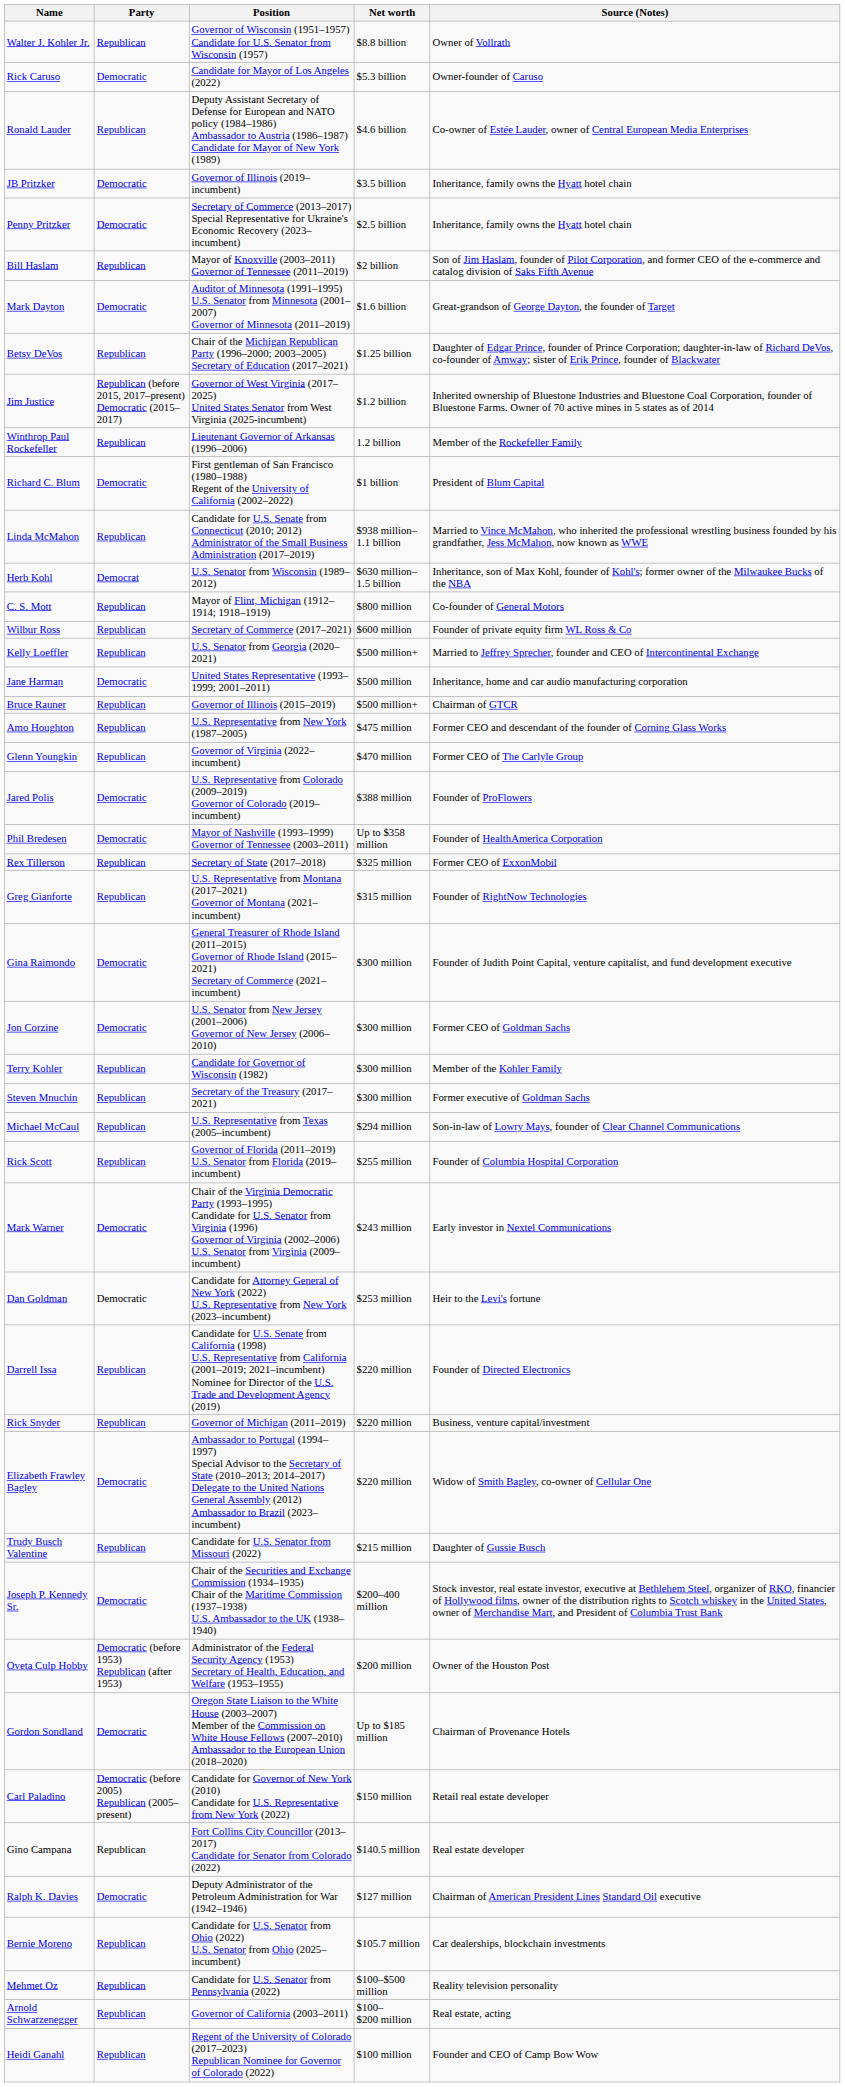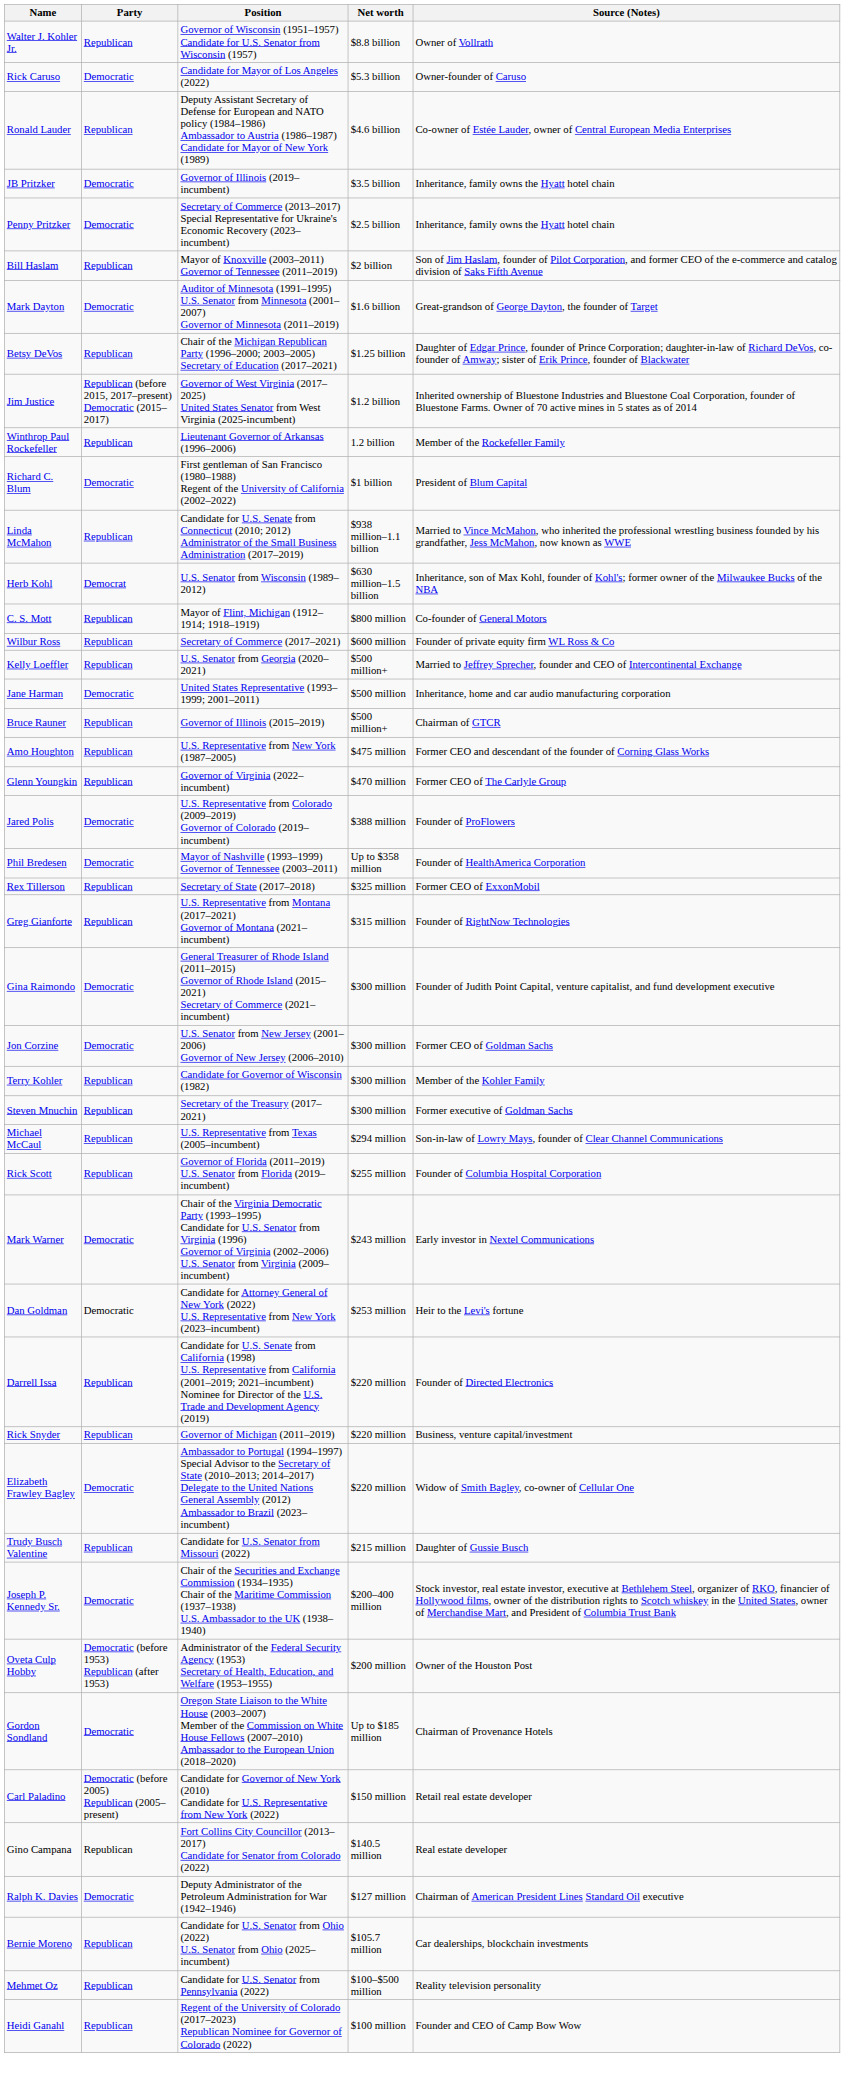 <table class="wikitable sortable">
 <tr>
 <th>Name</th>
 <th>Party</th>
 <th>Position</th>
 <th>Net worth</th>
 <th>Source (Notes)</th>
 </tr>
 <tr>
 <td><a href='#'>Walter J. Kohler Jr.</a></td>
 <td><a href='#'>Republican</a></td>
 <td><a href='#'>Governor of Wisconsin</a> (1951–1957)<br><a href='#'>Candidate for U.S. Senator from Wisconsin</a> (1957)</td>
 <td>$8.8 billion</td>
 <td>Owner of <a href='#'>Vollrath</a></td>
 </tr>
 <tr>
 <td><a href='#'>Rick Caruso</a></td>
 <td><a href='#'>Democratic</a></td>
 <td><a href='#'>Candidate for Mayor of Los Angeles</a> (2022)</td>
 <td>$5.3 billion</td>
 <td>Owner-founder of <a href='#'>Caruso</a></td>
 </tr>
 <tr>
 <td><a href='#'>Ronald Lauder</a></td>
 <td><a href='#'>Republican</a></td>
 <td>Deputy Assistant Secretary of Defense for European and NATO policy (1984–1986)<br><a href='#'>Ambassador to Austria</a> (1986–1987)<br><a href='#'>Candidate for Mayor of New York</a> (1989)</td>
 <td>$4.6 billion</td>
 <td>Co-owner of <a href='#'>Estée Lauder</a>, owner of <a href='#'>Central European Media Enterprises</a></td>
 </tr>
 <tr>
 <td><a href='#'>JB Pritzker</a></td>
 <td><a href='#'>Democratic</a></td>
 <td><a href='#'>Governor of Illinois</a> (2019–incumbent)</td>
 <td>$3.5 billion</td>
 <td>Inheritance, family owns the <a href='#'>Hyatt</a> hotel chain</td>
 </tr>
 <tr>
 <td><a href='#'>Penny Pritzker</a></td>
 <td><a href='#'>Democratic</a></td>
 <td><a href='#'>Secretary of Commerce</a> (2013–2017)<br>Special Representative for Ukraine's Economic Recovery (2023–incumbent)</td>
 <td>$2.5 billion</td>
 <td>Inheritance, family owns the <a href='#'>Hyatt</a> hotel chain</td>
 </tr>
 <tr>
 <td><a href='#'>Bill Haslam</a></td>
 <td><a href='#'>Republican</a></td>
 <td>Mayor of <a href='#'>Knoxville</a> (2003–2011)<br><a href='#'>Governor of Tennessee</a> (2011–2019)</td>
 <td>$2 billion</td>
 <td>Son of <a href='#'>Jim Haslam</a>, founder of <a href='#'>Pilot Corporation</a>, and former CEO of the e-commerce and catalog division of <a href='#'>Saks Fifth Avenue</a></td>
 </tr>
 <tr>
 <td><a href='#'>Mark Dayton</a></td>
 <td><a href='#'>Democratic</a></td>
 <td><a href='#'>Auditor of Minnesota</a> (1991–1995)<br><a href='#'>U.S. Senator</a> from <a href='#'>Minnesota</a> (2001–2007)<br><a href='#'>Governor of Minnesota</a> (2011–2019)</td>
 <td>$1.6 billion</td>
 <td>Great-grandson of <a href='#'>George Dayton</a>, the founder of <a href='#'>Target</a></td>
 </tr>
 <tr>
 <td><a href='#'>Betsy DeVos</a></td>
 <td><a href='#'>Republican</a></td>
 <td>Chair of the <a href='#'>Michigan Republican Party</a> (1996–2000; 2003–2005)<br><a href='#'>Secretary of Education</a> (2017–2021)</td>
 <td>$1.25 billion</td>
 <td>Daughter of <a href='#'>Edgar Prince</a>, founder of Prince Corporation; daughter-in-law of <a href='#'>Richard DeVos</a>, co-founder of <a href='#'>Amway</a>; sister of <a href='#'>Erik Prince</a>, founder of <a href='#'>Blackwater</a></td>
 </tr>
 <tr>
 <td><a href='#'>Jim Justice</a></td>
 <td><a href='#'>Republican</a> (before 2015, 2017–present)<br><a href='#'>Democratic</a> (2015–2017)</td>
 <td><a href='#'>Governor of West Virginia</a> (2017–2025)<br><a href='#'>United States Senator</a> from West Virginia (2025-incumbent)</td>
 <td>$1.2 billion</td>
 <td>Inherited ownership of Bluestone Industries and Bluestone Coal Corporation, founder of Bluestone Farms. Owner of 70 active mines in 5 states as of 2014</td>
 </tr>
 <tr>
 <td><a href='#'>Winthrop Paul Rockefeller</a></td>
 <td><a href='#'>Republican</a></td>
 <td><a href='#'>Lieutenant Governor of Arkansas</a> (1996–2006)</td>
 <td>1.2 billion</td>
 <td>Member of the <a href='#'>Rockefeller Family</a></td>
 </tr>
 <tr>
 <td><a href='#'>Richard C. Blum</a></td>
 <td><a href='#'>Democratic</a></td>
 <td>First gentleman of San Francisco (1980–1988)<br>Regent of the <a href='#'>University of California</a> (2002–2022)</td>
 <td>$1 billion</td>
 <td>President of <a href='#'>Blum Capital</a></td>
 </tr>
 <tr>
 <td><a href='#'>Linda McMahon</a></td>
 <td><a href='#'>Republican</a></td>
 <td>Candidate for <a href='#'>U.S. Senate</a> from <a href='#'>Connecticut</a> (2010; 2012)<br><a href='#'>Administrator of the Small Business Administration</a> (2017–2019)</td>
 <td>$938 million–1.1 billion</td>
 <td>Married to <a href='#'>Vince McMahon</a>, who inherited the professional wrestling business founded by his grandfather, <a href='#'>Jess McMahon</a>, now known as <a href='#'>WWE</a></td>
 </tr>
 <tr>
 <td><a href='#'>Herb Kohl</a></td>
 <td><a href='#'>Democrat</a></td>
 <td><a href='#'>U.S. Senator</a> from <a href='#'>Wisconsin</a> (1989–2012)</td>
 <td>$630 million–1.5 billion</td>
 <td>Inheritance, son of Max Kohl, founder of <a href='#'>Kohl's</a>; former owner of the <a href='#'>Milwaukee Bucks</a> of the <a href='#'>NBA</a></td>
 </tr>
 <tr>
 <td><a href='#'>C. S. Mott</a></td>
 <td><a href='#'>Republican</a></td>
 <td>Mayor of <a href='#'>Flint, Michigan</a> (1912–1914; 1918–1919)</td>
 <td>$800 million</td>
 <td>Co-founder of <a href='#'>General Motors</a></td>
 </tr>
 <tr>
 <td><a href='#'>Wilbur Ross</a></td>
 <td><a href='#'>Republican</a></td>
 <td><a href='#'>Secretary of Commerce</a> (2017–2021)</td>
 <td>$600 million</td>
 <td>Founder of private equity firm <a href='#'>WL Ross & Co</a></td>
 </tr>
 <tr>
 <td><a href='#'>Kelly Loeffler</a></td>
 <td><a href='#'>Republican</a></td>
 <td><a href='#'>U.S. Senator</a> from <a href='#'>Georgia</a> (2020–2021)</td>
 <td>$500 million+</td>
 <td>Married to <a href='#'>Jeffrey Sprecher</a>, founder and CEO of <a href='#'>Intercontinental Exchange</a></td>
 </tr>
 <tr>
 <td><a href='#'>Jane Harman</a></td>
 <td><a href='#'>Democratic</a></td>
 <td><a href='#'>United States Representative</a> (1993–1999; 2001–2011)</td>
 <td>$500 million</td>
 <td>Inheritance, home and car audio manufacturing corporation</td>
 </tr>
 <tr>
 <td><a href='#'>Bruce Rauner</a></td>
 <td><a href='#'>Republican</a></td>
 <td><a href='#'>Governor of Illinois</a> (2015–2019)</td>
 <td>$500 million+</td>
 <td>Chairman of <a href='#'>GTCR</a></td>
 </tr>
 <tr>
 <td><a href='#'>Amo Houghton</a></td>
 <td><a href='#'>Republican</a></td>
 <td><a href='#'>U.S. Representative</a> from <a href='#'>New York</a> (1987–2005)</td>
 <td>$475 million</td>
 <td>Former CEO and descendant of the founder of <a href='#'>Corning Glass Works</a></td>
 </tr>
 <tr>
 <td><a href='#'>Glenn Youngkin</a></td>
 <td><a href='#'>Republican</a></td>
 <td><a href='#'>Governor of Virginia</a> (2022–incumbent)</td>
 <td>$470 million</td>
 <td>Former CEO of <a href='#'>The Carlyle Group</a></td>
 </tr>
 <tr>
 <td><a href='#'>Jared Polis</a></td>
 <td><a href='#'>Democratic</a></td>
 <td><a href='#'>U.S. Representative</a> from <a href='#'>Colorado</a> (2009–2019)<br><a href='#'>Governor of Colorado</a> (2019–incumbent)</td>
 <td>$388 million</td>
 <td>Founder of <a href='#'>ProFlowers</a></td>
 </tr>
 <tr>
 <td><a href='#'>Phil Bredesen</a></td>
 <td><a href='#'>Democratic</a></td>
 <td><a href='#'>Mayor of Nashville</a> (1993–1999)<br><a href='#'>Governor of Tennessee</a> (2003–2011)</td>
 <td>Up to $358 million</td>
 <td>Founder of <a href='#'>HealthAmerica Corporation</a></td>
 </tr>
 <tr>
 <td><a href='#'>Rex Tillerson</a></td>
 <td><a href='#'>Republican</a></td>
 <td><a href='#'>Secretary of State</a> (2017–2018)</td>
 <td>$325 million</td>
 <td>Former CEO of <a href='#'>ExxonMobil</a></td>
 </tr>
 <tr>
 <td><a href='#'>Greg Gianforte</a></td>
 <td><a href='#'>Republican</a></td>
 <td><a href='#'>U.S. Representative</a> from <a href='#'>Montana</a> (2017–2021)<br><a href='#'>Governor of Montana</a> (2021–incumbent)</td>
 <td>$315 million</td>
 <td>Founder of <a href='#'>RightNow Technologies</a></td>
 </tr>
 <tr>
 <td><a href='#'>Gina Raimondo</a></td>
 <td><a href='#'>Democratic</a></td>
 <td><a href='#'>General Treasurer of Rhode Island</a> (2011–2015)<br><a href='#'>Governor of Rhode Island</a> (2015–2021)<br><a href='#'>Secretary of Commerce</a> (2021–incumbent)</td>
 <td>$300 million</td>
 <td>Founder of Judith Point Capital, venture capitalist, and fund development executive</td>
 </tr>
 <tr>
 <td><a href='#'>Jon Corzine</a></td>
 <td><a href='#'>Democratic</a></td>
 <td><a href='#'>U.S. Senator</a> from <a href='#'>New Jersey</a> (2001–2006)<br><a href='#'>Governor of New Jersey</a> (2006–2010)</td>
 <td>$300 million</td>
 <td>Former CEO of <a href='#'>Goldman Sachs</a></td>
 </tr>
 <tr>
 <td><a href='#'>Terry Kohler</a></td>
 <td><a href='#'>Republican</a></td>
 <td><a href='#'>Candidate for Governor of Wisconsin</a> (1982)</td>
 <td>$300 million</td>
 <td>Member of the <a href='#'>Kohler Family</a></td>
 </tr>
 <tr>
 <td><a href='#'>Steven Mnuchin</a></td>
 <td><a href='#'>Republican</a></td>
 <td><a href='#'>Secretary of the Treasury</a> (2017–2021)</td>
 <td>$300 million</td>
 <td>Former executive of <a href='#'>Goldman Sachs</a></td>
 </tr>
 <tr>
 <td><a href='#'>Michael McCaul</a></td>
 <td><a href='#'>Republican</a></td>
 <td><a href='#'>U.S. Representative</a> from <a href='#'>Texas</a> (2005–incumbent)</td>
 <td>$294 million</td>
 <td>Son-in-law of <a href='#'>Lowry Mays</a>, founder of <a href='#'>Clear Channel Communications</a></td>
 </tr>
 <tr>
 <td><a href='#'>Rick Scott</a></td>
 <td><a href='#'>Republican</a></td>
 <td><a href='#'>Governor of Florida</a> (2011–2019)<br><a href='#'>U.S. Senator</a> from <a href='#'>Florida</a> (2019–incumbent)</td>
 <td>$255 million</td>
 <td>Founder of <a href='#'>Columbia Hospital Corporation</a></td>
 </tr>
 <tr>
 <td><a href='#'>Mark Warner</a></td>
 <td><a href='#'>Democratic</a></td>
 <td>Chair of the <a href='#'>Virginia Democratic Party</a> (1993–1995)<br>Candidate for <a href='#'>U.S. Senator</a> from <a href='#'>Virginia</a> (1996)<br><a href='#'>Governor of Virginia</a> (2002–2006)<br><a href='#'>U.S. Senator</a> from <a href='#'>Virginia</a> (2009–incumbent)</td>
 <td>$243 million</td>
 <td>Early investor in <a href='#'>Nextel Communications</a></td>
 </tr>
 <tr>
 <td><a href='#'>Dan Goldman</a></td>
 <td>Democratic</td>
 <td>Candidate for <a href='#'>Attorney General of New York</a> (2022) <br><a href='#'>U.S. Representative</a> from <a href='#'>New York</a> (2023–incumbent)</td>
 <td>$253 million</td>
 <td>Heir to the <a href='#'>Levi's</a> fortune</td>
 </tr>
 <tr>
 <td><a href='#'>Darrell Issa</a></td>
 <td><a href='#'>Republican</a></td>
 <td>Candidate for <a href='#'>U.S. Senate</a> from <a href='#'>California</a> (1998)<br><a href='#'>U.S. Representative</a> from <a href='#'>California</a> (2001–2019; 2021–incumbent)<br>Nominee for Director of the <a href='#'>U.S. Trade and Development Agency</a> (2019)</td>
 <td>$220 million</td>
 <td>Founder of <a href='#'>Directed Electronics</a></td>
 </tr>
 <tr>
 <td><a href='#'>Rick Snyder</a></td>
 <td><a href='#'>Republican</a></td>
 <td><a href='#'>Governor of Michigan</a> (2011–2019)</td>
 <td>$220 million</td>
 <td>Business, venture capital/investment</td>
 </tr>
 <tr>
 <td><a href='#'>Elizabeth Frawley Bagley</a></td>
 <td><a href='#'>Democratic</a></td>
 <td><a href='#'>Ambassador to Portugal</a> (1994–1997)<br>Special Advisor to the <a href='#'>Secretary of State</a> (2010–2013; 2014–2017)<br><a href='#'>Delegate to the United Nations General Assembly</a> (2012)<br><a href='#'>Ambassador to Brazil</a> (2023–incumbent)</td>
 <td>$220 million</td>
 <td>Widow of <a href='#'>Smith Bagley</a>, co-owner of <a href='#'>Cellular One</a></td>
 </tr>
 <tr>
 <td><a href='#'>Trudy Busch Valentine</a></td>
 <td><a href='#'>Republican</a></td>
 <td>Candidate for <a href='#'>U.S. Senator from Missouri</a> (2022)</td>
 <td>$215 million</td>
 <td>Daughter of <a href='#'>Gussie Busch</a></td>
 </tr>
 <tr>
 <td><a href='#'>Joseph P. Kennedy Sr.</a></td>
 <td><a href='#'>Democratic</a></td>
 <td>Chair of the <a href='#'>Securities and Exchange Commission</a> (1934–1935)<br>Chair of the <a href='#'>Maritime Commission</a> (1937–1938)<br><a href='#'>U.S. Ambassador to the UK</a> (1938–1940)</td>
 <td>$200–400 million</td>
 <td>Stock investor, real estate investor, executive at <a href='#'>Bethlehem Steel</a>, organizer of <a href='#'>RKO</a>, financier of <a href='#'>Hollywood films</a>, owner of the distribution rights to <a href='#'>Scotch whiskey</a> in the <a href='#'>United States</a>, owner of <a href='#'>Merchandise Mart</a>, and President of <a href='#'>Columbia Trust Bank</a></td>
 </tr>
 <tr>
 <td><a href='#'>Oveta Culp Hobby</a></td>
 <td><a href='#'>Democratic</a> (before 1953)<br><a href='#'>Republican</a> (after 1953)</td>
 <td>Administrator of the <a href='#'>Federal Security Agency</a> (1953)<br><a href='#'>Secretary of Health, Education, and Welfare</a> (1953–1955)</td>
 <td>$200 million</td>
 <td>Owner of the Houston Post</td>
 </tr>
 <tr>
 <td><a href='#'>Gordon Sondland</a></td>
 <td><a href='#'>Democratic</a></td>
 <td><a href='#'>Oregon State Liaison to the White House</a> (2003–2007)<br>Member of the <a href='#'>Commission on White House Fellows</a> (2007–2010)<br><a href='#'>Ambassador to the European Union</a> (2018–2020)</td>
 <td>Up to $185 million</td>
 <td>Chairman of Provenance Hotels</td>
 </tr>
 <tr>
 <td><a href='#'>Carl Paladino</a></td>
 <td><a href='#'>Democratic</a> (before 2005)<br><a href='#'>Republican</a> (2005–present)</td>
 <td>Candidate for <a href='#'>Governor of New York</a> (2010)<br>Candidate for <a href='#'>U.S. Representative from New York</a> (2022)</td>
 <td>$150 million</td>
 <td>Retail real estate developer</td>
 </tr>
 <tr>
 <td>Gino Campana</td>
 <td>Republican</td>
 <td><a href='#'>Fort Collins City Councillor</a> (2013–2017)<br><a href='#'>Candidate for Senator from Colorado</a> (2022)</td>
 <td>$140.5 million</td>
 <td>Real estate developer</td>
 </tr>
 <tr>
 <td><a href='#'>Ralph K. Davies</a></td>
 <td><a href='#'>Democratic</a></td>
 <td>Deputy Administrator of the Petroleum Administration for War (1942–1946)</td>
 <td>$127 million</td>
 <td>Chairman of <a href='#'>American President Lines</a>  <a href='#'>Standard Oil</a> executive</td>
 </tr>
 <tr>
 <td><a href='#'>Bernie Moreno</a></td>
 <td><a href='#'>Republican</a></td>
 <td>Candidate for <a href='#'>U.S. Senator</a> from <a href='#'>Ohio</a> (2022)<br><a href='#'>U.S. Senator</a> from <a href='#'>Ohio</a> (2025–incumbent)</td>
 <td>$105.7 million</td>
 <td>Car dealerships, blockchain investments</td>
 </tr>
 <tr>
 <td><a href='#'>Mehmet Oz</a></td>
 <td><a href='#'>Republican</a></td>
 <td>Candidate for <a href='#'>U.S. Senator</a> from <a href='#'>Pennsylvania</a> (2022)</td>
 <td>$100–$500 million</td>
 <td>Reality television personality</td>
 </tr>
 <tr>
-<td><a href='#'>Arnold Schwarzenegger</a></td>
-<td><a href='#'>Republican</a></td>
-<td><a href='#'>Governor of California</a> (2003–2011)</td>
-<td>$100–$200 million</td>
-<td>Real estate, acting</td>
-</tr>
-<tr>
 <td><a href='#'>Heidi Ganahl</a></td>
 <td><a href='#'>Republican</a></td>
 <td><a href='#'>Regent of the University of Colorado</a> (2017–2023)<br><a href='#'>Republican Nominee for Governor of Colorado</a> (2022)</td>
 <td>$100 million</td>
 <td>Founder and CEO of Camp Bow Wow</td>
 </tr>
 </table>
